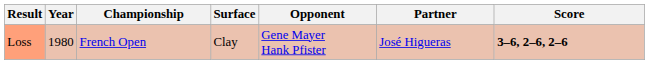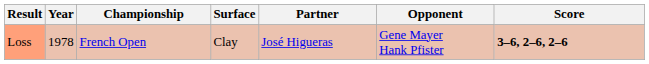 <table class=wikitable>
 <tr>
 <th style="width:40px">Result</th>
 <th style="width:30px">Year</th>
 <th style="width:160px">Championship</th>
 <th style="width:50px">Surface</th>
+<th style="width:140px">Partner</th>
 <th style="width:140px">Opponent</th>
-<th style="width:140px">Partner</th>
 <th style="width:180px" class="unsortable">Score</th>
 </tr>
 <tr style="background:#ebc2af;">
 <td style="background:#ffa07a;">Loss</td>
-<td>1980</td>
+<td>1978</td>
 <td><a href='#'>French Open</a></td>
 <td>Clay</td>
+<td> <a href='#'>José Higueras</a></td>
 <td> <a href='#'>Gene Mayer</a><br> <a href='#'>Hank Pfister</a></td>
-<td> <a href='#'>José Higueras</a></td>
 <td><strong>3–6, 2–6, 2–6</strong></td>
 </tr>
 </table>
